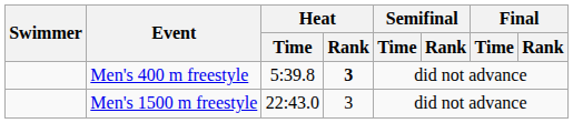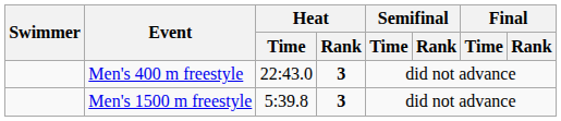 <table class="wikitable sortable" style=text-align:center>
 <tr>
 <th rowspan=2>Swimmer</th>
 <th rowspan=2>Event</th>
 <th colspan=2>Heat</th>
 <th colspan=2>Semifinal</th>
 <th colspan=2>Final</th>
 </tr>
 <tr>
 <th>Time</th>
 <th>Rank</th>
 <th>Time</th>
 <th>Rank</th>
 <th>Time</th>
 <th>Rank</th>
 </tr>
 <tr>
 <td align=left></td>
 <td align=left><a href='#'>Men's 400 m freestyle</a></td>
-<td>5:39.8</td>
+<td>22:43.0</td>
 <td><strong>3</strong></td>
 <td colspan=4>did not advance</td>
 </tr>
 <tr>
 <td align=left></td>
 <td align=left><a href='#'>Men's 1500 m freestyle</a></td>
-<td>22:43.0</td>
-<td>3</td>
+<td>5:39.8</td>
+<td><strong>3</strong></td>
 <td colspan=4>did not advance</td>
 </tr>
 </table>
